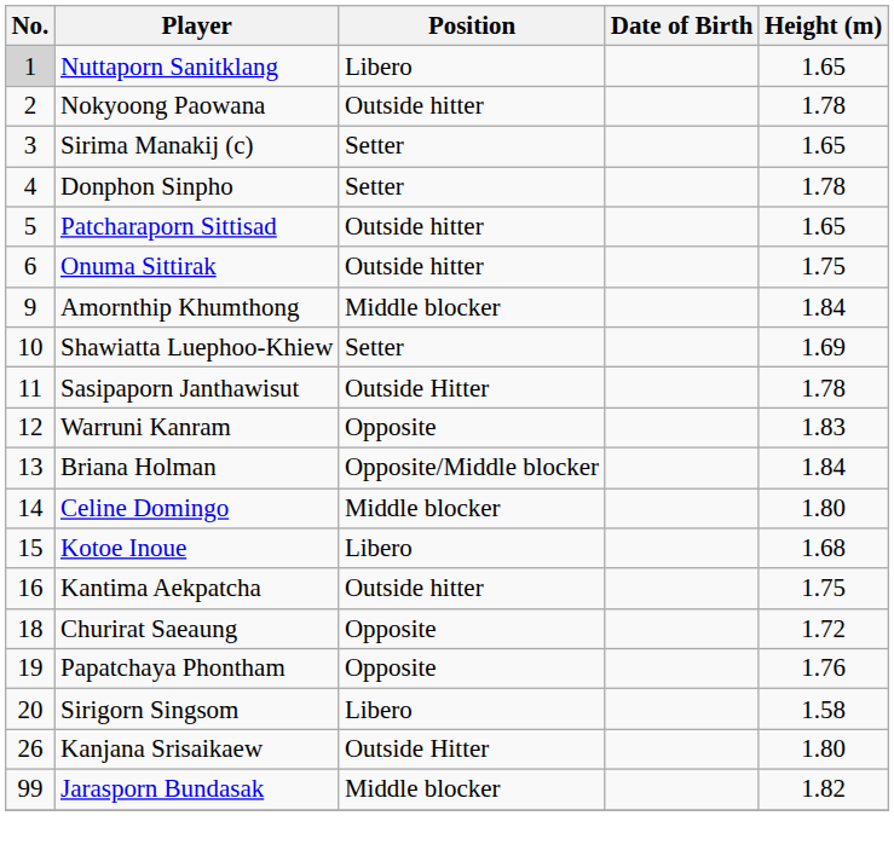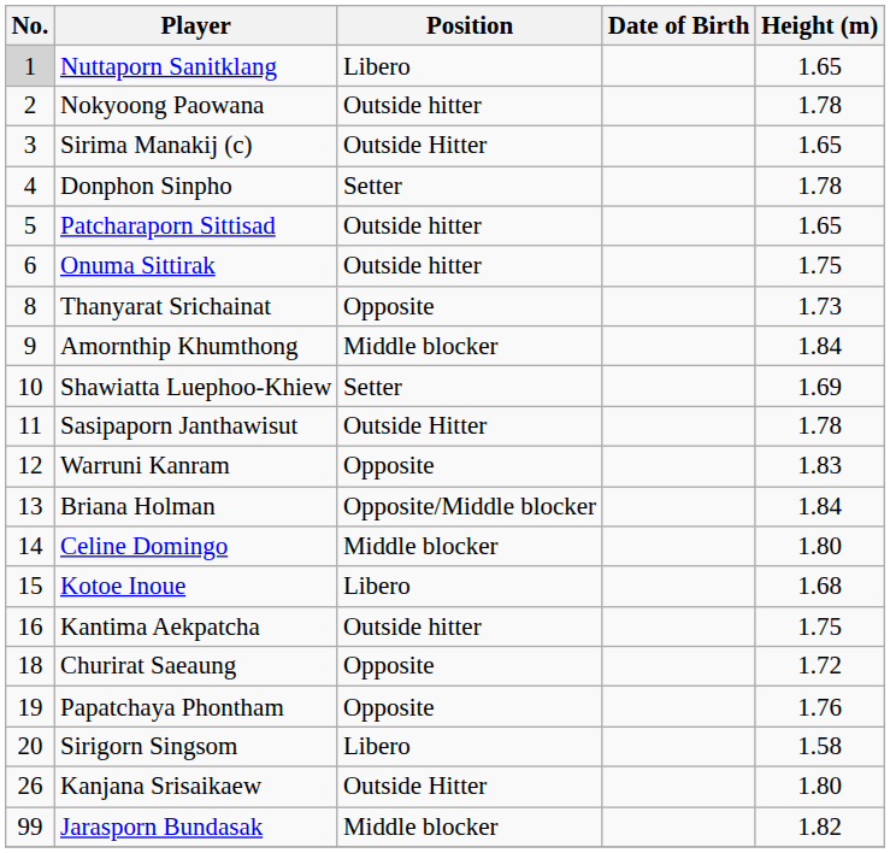 <table class="wikitable sortable">
 <tr>
 <th>No.</th>
 <th>Player</th>
 <th>Position</th>
 <th>Date of Birth</th>
 <th>Height (m)</th>
 </tr>
 <tr>
 <td align="center" style="background: lightgrey;">1</td>
 <td> <a href='#'>Nuttaporn Sanitklang</a></td>
 <td>Libero</td>
 <td></td>
 <td align="center">1.65</td>
 </tr>
 <tr>
 <td align="center">2</td>
 <td> Nokyoong Paowana</td>
 <td>Outside hitter</td>
 <td></td>
 <td align="center">1.78</td>
 </tr>
 <tr>
 <td align="center">3</td>
 <td> Sirima Manakij (c)</td>
-<td>Setter</td>
+<td>Outside Hitter</td>
 <td></td>
 <td align="center">1.65</td>
 </tr>
 <tr>
 <td align="center">4</td>
 <td> Donphon Sinpho</td>
 <td>Setter</td>
 <td></td>
 <td align="center">1.78</td>
 </tr>
 <tr>
 <td align="center">5</td>
 <td> <a href='#'>Patcharaporn Sittisad</a></td>
 <td>Outside hitter</td>
 <td></td>
 <td align="center">1.65</td>
 </tr>
 <tr>
 <td align="center">6</td>
 <td> <a href='#'>Onuma Sittirak</a></td>
 <td>Outside hitter</td>
 <td></td>
 <td align="center">1.75</td>
+</tr>
+<tr>
+<td align="center">8</td>
+<td> Thanyarat Srichainat</td>
+<td>Opposite</td>
+<td></td>
+<td align="center">1.73</td>
 </tr>
 <tr>
 <td align="center">9</td>
 <td> Amornthip Khumthong</td>
 <td>Middle blocker</td>
 <td></td>
 <td align="center">1.84</td>
 </tr>
 <tr>
 <td align="center">10</td>
 <td> Shawiatta Luephoo-Khiew</td>
 <td>Setter</td>
 <td></td>
 <td align="center">1.69</td>
 </tr>
 <tr>
 <td align="center">11</td>
 <td> Sasipaporn Janthawisut</td>
 <td>Outside Hitter</td>
 <td></td>
 <td align="center">1.78</td>
 </tr>
 <tr>
 <td align="center">12</td>
 <td> Warruni Kanram</td>
 <td>Opposite</td>
 <td></td>
 <td align="center">1.83</td>
 </tr>
 <tr>
 <td align="center">13</td>
 <td> Briana Holman</td>
 <td>Opposite/Middle blocker</td>
 <td></td>
 <td align="center">1.84</td>
 </tr>
 <tr>
 <td align="center">14</td>
 <td> <a href='#'>Celine Domingo</a></td>
 <td>Middle blocker</td>
 <td></td>
 <td align="center">1.80</td>
 </tr>
 <tr>
 <td align="center">15</td>
 <td> <a href='#'>Kotoe Inoue</a></td>
 <td>Libero</td>
 <td></td>
 <td align="center">1.68</td>
 </tr>
 <tr>
 <td align="center">16</td>
 <td> Kantima Aekpatcha</td>
 <td>Outside hitter</td>
 <td></td>
 <td align="center">1.75</td>
 </tr>
 <tr>
 <td align="center">18</td>
 <td> Churirat Saeaung</td>
 <td>Opposite</td>
 <td></td>
 <td align="center">1.72</td>
 </tr>
 <tr>
 <td align="center">19</td>
 <td> Papatchaya Phontham</td>
 <td>Opposite</td>
 <td></td>
 <td align="center">1.76</td>
 </tr>
 <tr>
 <td align="center">20</td>
 <td> Sirigorn Singsom</td>
 <td>Libero</td>
 <td></td>
 <td align="center">1.58</td>
 </tr>
 <tr>
 <td align="center">26</td>
 <td> Kanjana Srisaikaew</td>
 <td>Outside Hitter</td>
 <td></td>
 <td align="center">1.80</td>
 </tr>
 <tr>
 <td align="center">99</td>
 <td> <a href='#'>Jarasporn Bundasak </a></td>
 <td>Middle blocker</td>
 <td></td>
 <td align="center">1.82</td>
 </tr>
 <tr>
 </tr>
 </table>
